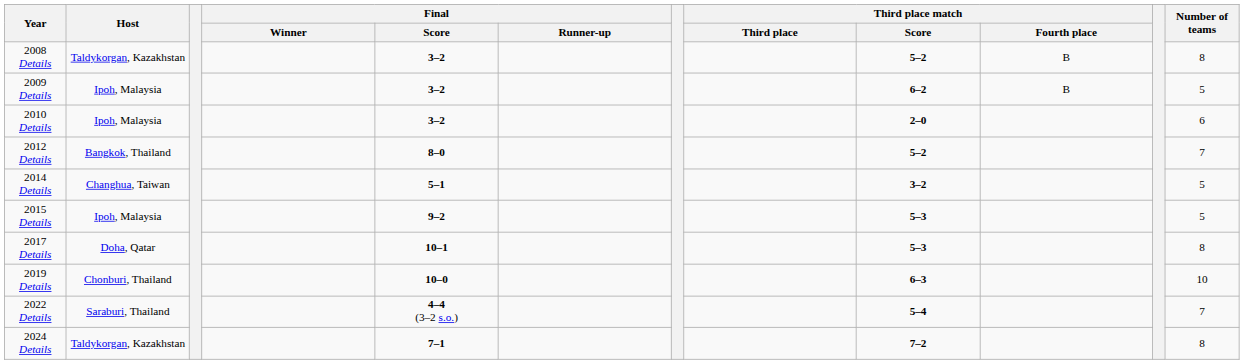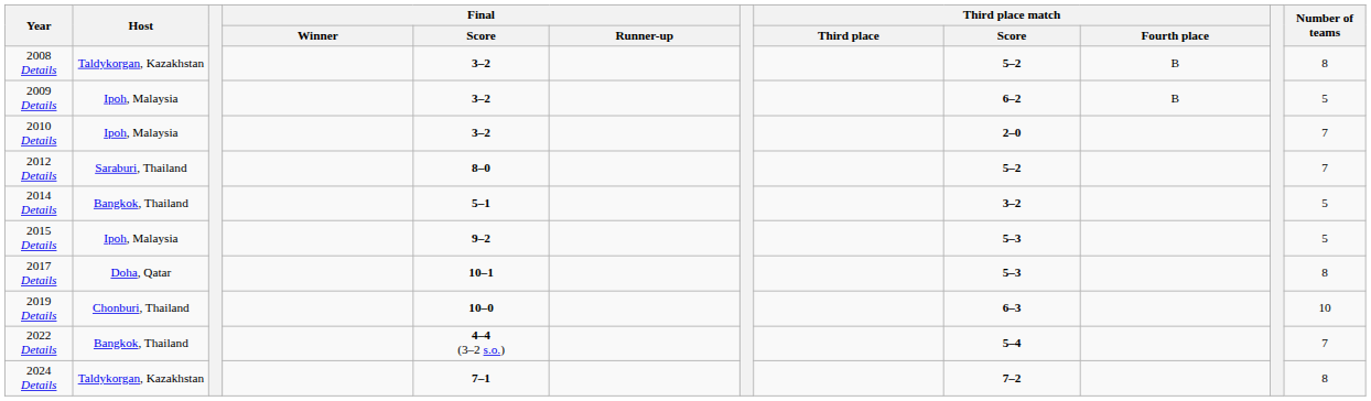 <table class="wikitable" style="text-align:center;width:100%; font-size:90%;">
 <tr>
 <th rowspan=2 width=5%>Year</th>
 <th rowspan=2 width=10%>Host</th>
 <th width=1% rowspan=12></th>
 <th colspan=3>Final</th>
 <th width=1% rowspan=12></th>
 <th colspan=3>Third place match</th>
 <th width=1% rowspan=12></th>
 <th width=6% rowspan=2>Number of teams</th>
 </tr>
 <tr>
 <th width=14%>Winner</th>
 <th width=10%>Score</th>
 <th width=14%>Runner-up</th>
 <th width=14%>Third place</th>
 <th width=10%>Score</th>
 <th width=14%>Fourth place</th>
 </tr>
 <tr>
 <td>2008<br><em><a href='#'>Details</a></em></td>
 <td><a href='#'>Taldykorgan</a>, Kazakhstan</td>
 <td><strong></strong></td>
 <td><strong>3–2</strong></td>
 <td></td>
 <td></td>
 <td><strong>5–2</strong></td>
 <td> B</td>
 <td>8</td>
 </tr>
 <tr>
 <td>2009<br><em><a href='#'>Details</a></em></td>
 <td><a href='#'>Ipoh</a>, Malaysia</td>
 <td><strong></strong></td>
 <td><strong>3–2</strong></td>
 <td></td>
 <td></td>
 <td><strong>6–2</strong></td>
 <td> B</td>
 <td>5</td>
 </tr>
 <tr>
 <td>2010<br><em><a href='#'>Details</a></em></td>
 <td><a href='#'>Ipoh</a>, Malaysia</td>
 <td><strong></strong></td>
 <td><strong>3–2</strong></td>
 <td></td>
 <td></td>
 <td><strong>2–0</strong></td>
 <td></td>
-<td>6</td>
+<td>7</td>
 </tr>
 <tr>
 <td>2012<br><em><a href='#'>Details</a></em></td>
-<td><a href='#'>Bangkok</a>, Thailand</td>
+<td><a href='#'>Saraburi</a>, Thailand</td>
 <td><strong></strong></td>
 <td><strong>8–0</strong></td>
 <td></td>
 <td></td>
 <td><strong>5–2</strong></td>
 <td></td>
 <td>7</td>
 </tr>
 <tr>
 <td>2014<br><em><a href='#'>Details</a></em></td>
-<td><a href='#'>Changhua</a>, Taiwan</td>
+<td><a href='#'>Bangkok</a>, Thailand</td>
 <td><strong></strong></td>
 <td><strong>5–1</strong></td>
 <td></td>
 <td></td>
 <td><strong>3–2</strong></td>
 <td></td>
 <td>5</td>
 </tr>
 <tr>
 <td>2015<br><em><a href='#'>Details</a></em></td>
 <td><a href='#'>Ipoh</a>, Malaysia</td>
 <td><strong></strong></td>
 <td><strong>9–2</strong></td>
 <td></td>
 <td></td>
 <td><strong>5–3</strong></td>
 <td></td>
 <td>5</td>
 </tr>
 <tr>
 <td>2017<br><em><a href='#'>Details</a></em></td>
 <td><a href='#'>Doha</a>, Qatar</td>
 <td><strong></strong></td>
 <td><strong>10–1</strong></td>
 <td></td>
 <td></td>
 <td><strong>5–3</strong></td>
 <td></td>
 <td>8</td>
 </tr>
 <tr>
 <td>2019<br><em><a href='#'>Details</a></em></td>
 <td><a href='#'>Chonburi</a>, Thailand</td>
 <td><strong></strong></td>
 <td><strong>10–0</strong></td>
 <td></td>
 <td></td>
 <td><strong>6–3</strong></td>
 <td></td>
 <td>10</td>
 </tr>
 <tr>
 <td>2022<br><em><a href='#'>Details</a></em></td>
-<td><a href='#'>Saraburi</a>, Thailand</td>
+<td><a href='#'>Bangkok</a>, Thailand</td>
 <td><strong></strong></td>
 <td><strong>4–4</strong><br>(3–2 <a href='#'>s.o.</a>)</td>
 <td></td>
 <td></td>
 <td><strong>5–4</strong></td>
 <td></td>
 <td>7</td>
 </tr>
 <tr>
 <td>2024<br><em><a href='#'>Details</a></em></td>
 <td><a href='#'>Taldykorgan</a>, Kazakhstan</td>
 <td><strong></strong></td>
 <td><strong>7–1</strong></td>
 <td></td>
 <td></td>
 <td><strong>7–2</strong></td>
 <td></td>
 <td>8</td>
 </tr>
 </table>
